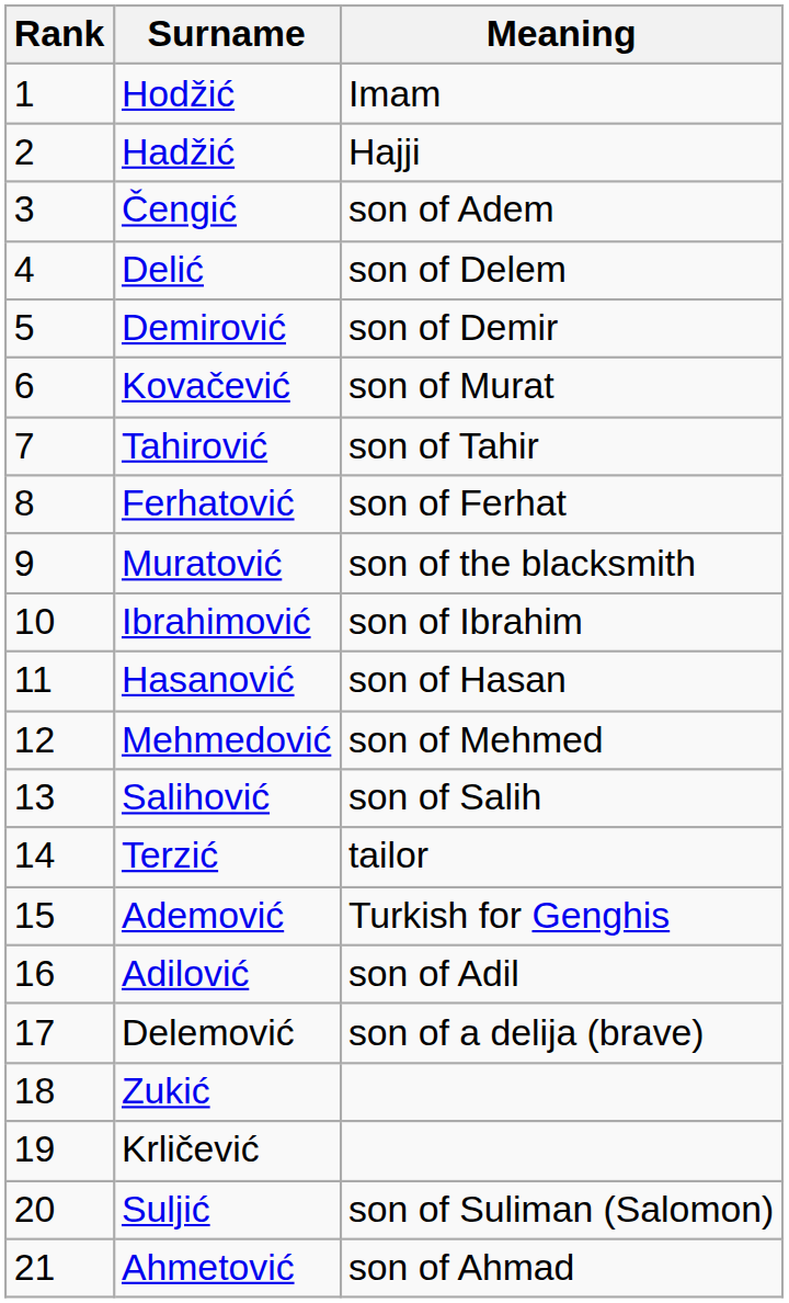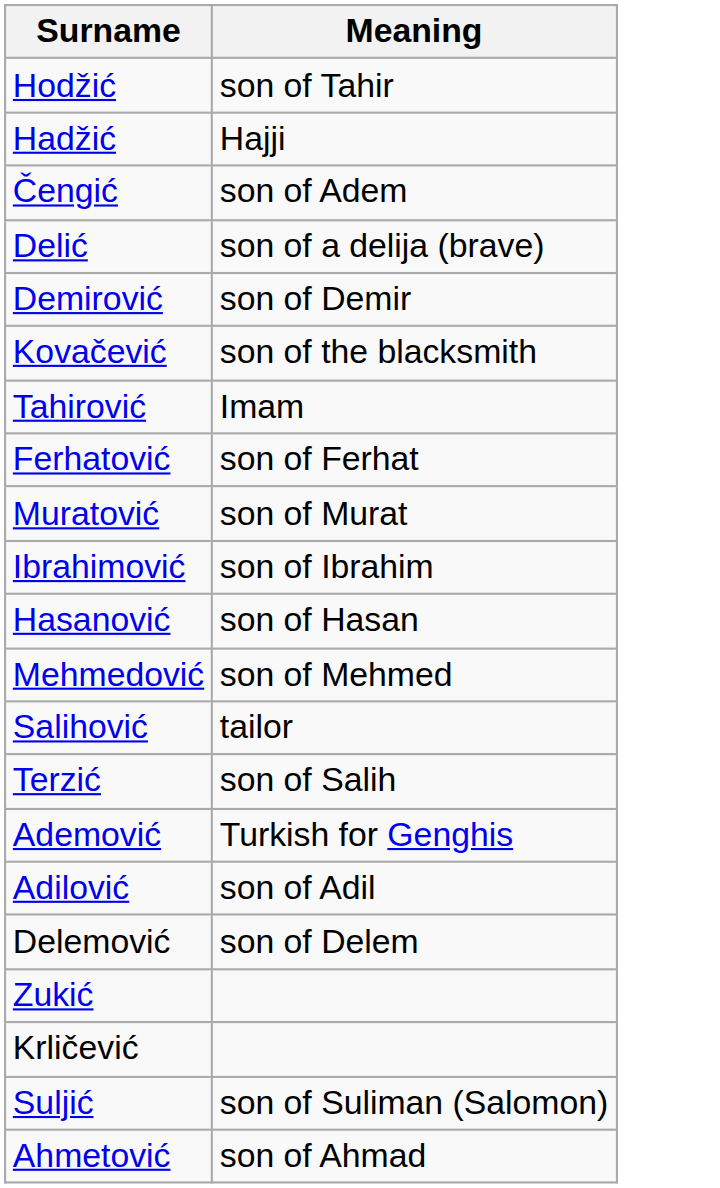 <table class="wikitable">
 <tr>
-<th>Rank</th>
 <th>Surname</th>
 <th>Meaning</th>
 </tr>
 <tr>
-<td>1</td>
 <td><a href='#'>Hodžić</a></td>
-<td>Imam</td>
+<td>son of Tahir</td>
 </tr>
 <tr>
-<td>2</td>
 <td><a href='#'>Hadžić</a></td>
 <td>Hajji</td>
 </tr>
 <tr>
-<td>3</td>
 <td><a href='#'>Čengić</a></td>
 <td>son of Adem</td>
 </tr>
 <tr>
-<td>4</td>
 <td><a href='#'>Delić</a></td>
-<td>son of Delem</td>
+<td>son of a delija (brave)</td>
 </tr>
 <tr>
-<td>5</td>
 <td><a href='#'>Demirović</a></td>
 <td>son of Demir</td>
 </tr>
 <tr>
-<td>6</td>
 <td><a href='#'>Kovačević</a></td>
-<td>son of Murat</td>
+<td>son of the blacksmith</td>
 </tr>
 <tr>
-<td>7</td>
 <td><a href='#'>Tahirović</a></td>
-<td>son of Tahir</td>
+<td>Imam</td>
 </tr>
 <tr>
-<td>8</td>
 <td><a href='#'>Ferhatović</a></td>
 <td>son of Ferhat</td>
 </tr>
 <tr>
-<td>9</td>
 <td><a href='#'>Muratović</a></td>
-<td>son of the blacksmith</td>
+<td>son of Murat</td>
 </tr>
 <tr>
-<td>10</td>
 <td><a href='#'>Ibrahimović</a></td>
 <td>son of Ibrahim</td>
 </tr>
 <tr>
-<td>11</td>
 <td><a href='#'>Hasanović</a></td>
 <td>son of Hasan</td>
 </tr>
 <tr>
-<td>12</td>
 <td><a href='#'>Mehmedović</a></td>
 <td>son of Mehmed</td>
 </tr>
 <tr>
-<td>13</td>
 <td><a href='#'>Salihović</a></td>
+<td>tailor</td>
+</tr>
+<tr>
+<td><a href='#'>Terzić</a></td>
 <td>son of Salih</td>
 </tr>
 <tr>
-<td>14</td>
-<td><a href='#'>Terzić</a></td>
-<td>tailor</td>
-</tr>
-<tr>
-<td>15</td>
 <td><a href='#'>Ademović</a></td>
 <td>Turkish for <a href='#'>Genghis</a></td>
 </tr>
 <tr>
-<td>16</td>
 <td><a href='#'>Adilović</a></td>
 <td>son of Adil</td>
 </tr>
 <tr>
-<td>17</td>
 <td>Delemović</td>
-<td>son of a delija (brave)</td>
+<td>son of Delem</td>
 </tr>
 <tr>
-<td>18</td>
 <td><a href='#'>Zukić</a></td>
 <td></td>
 </tr>
 <tr>
-<td>19</td>
 <td>Krličević</td>
 <td></td>
 </tr>
 <tr>
-<td>20</td>
 <td><a href='#'>Suljić</a></td>
 <td>son of Suliman (Salomon)</td>
 </tr>
 <tr>
-<td>21</td>
 <td><a href='#'>Ahmetović</a></td>
 <td>son of Ahmad</td>
 </tr>
 </table>
